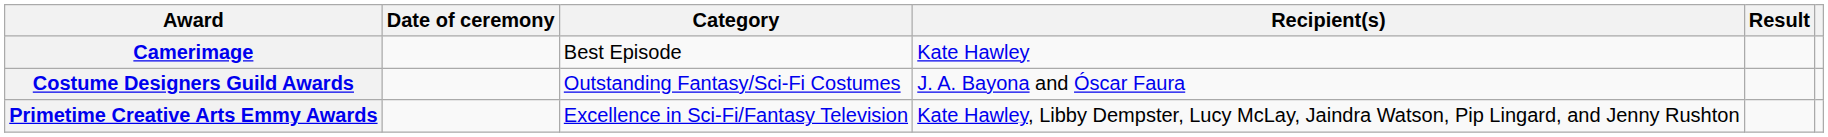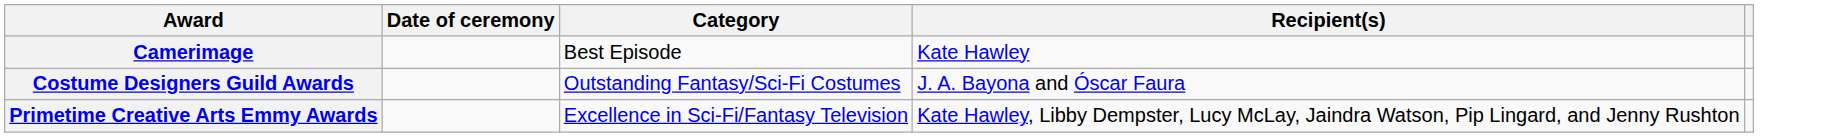 <table class="wikitable sortable plainrowheaders">
 <tr>
 <th scope="col">Award</th>
 <th scope="col">Date of ceremony</th>
 <th scope="col">Category</th>
 <th scope="col">Recipient(s)</th>
-<th scope="col">Result</th>
 <th scope="col" class="unsortable"></th>
 </tr>
 <tr>
 <th scope="row" style="text-align:center;"><a href='#'>Camerimage</a></th>
 <td></td>
 <td>Best Episode</td>
 <td><a href='#'>Kate Hawley</a></td>
-<td></td>
 <td style="text-align:center"></td>
 </tr>
 <tr>
 <th scope="row" style="text-align:center;"><a href='#'>Costume Designers Guild Awards</a></th>
 <td><a href='#'></a></td>
 <td><a href='#'>Outstanding Fantasy/Sci-Fi Costumes</a></td>
 <td><a href='#'>J. A. Bayona</a> and <a href='#'>Óscar Faura</a></td>
-<td></td>
 <td style="text-align:center"></td>
 </tr>
 <tr>
 <th scope="row" style="text-align:center;"><a href='#'>Primetime Creative Arts Emmy Awards</a></th>
 <td><a href='#'></a></td>
 <td><a href='#'>Excellence in Sci-Fi/Fantasy Television</a></td>
 <td><a href='#'>Kate Hawley</a>, Libby Dempster, Lucy McLay, Jaindra Watson, Pip Lingard, and Jenny Rushton</td>
-<td></td>
 <td style="text-align:center"></td>
 </tr>
 </table>
